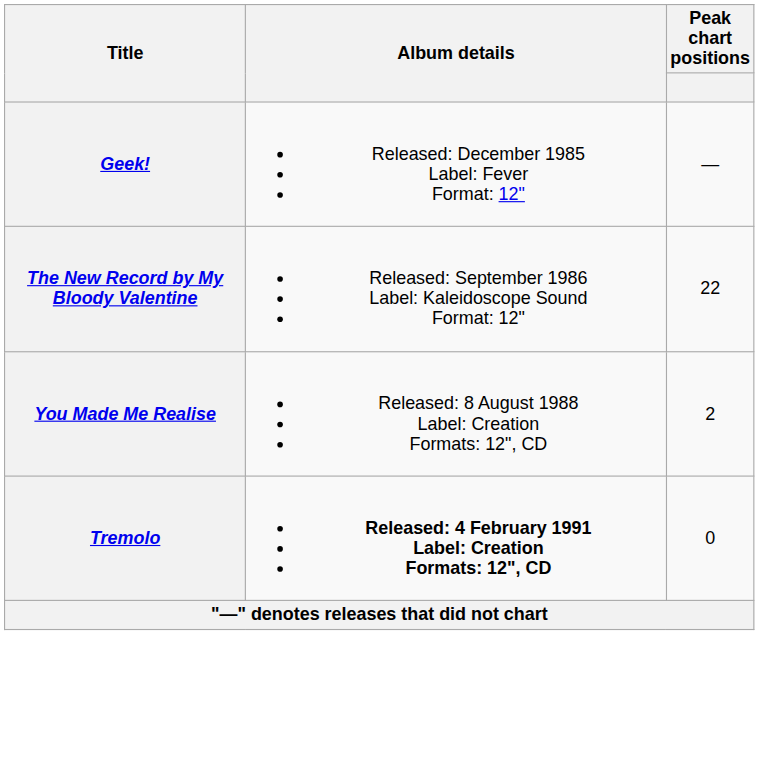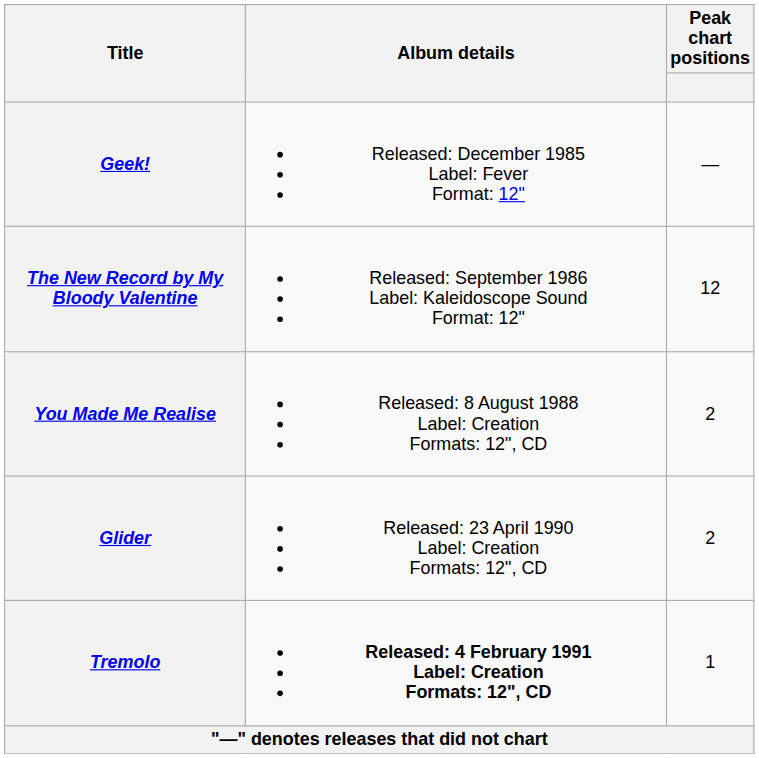 <table class="wikitable plainrowheaders" style="text-align:center">
 <tr>
 <th scope="col" rowspan="2" style="width:13em">Title</th>
 <th scope="col" rowspan="2" style="width:23em">Album details</th>
 <th scope="col" colspan="1">Peak chart positions</th>
 </tr>
 <tr>
 <th scope="col" style="width:4em"><br></th>
 </tr>
 <tr>
 <th scope="row"><em><a href='#'>Geek!</a></em></th>
 <td><br><ul><li>Released: December 1985 </li><li>Label: Fever </li><li>Format: <a href='#'>12"</a></li></ul></td>
 <td>—</td>
 </tr>
 <tr>
 <th scope="row"><em><a href='#'>The New Record by My Bloody Valentine</a></em></th>
 <td><br><ul><li>Released: September 1986 </li><li>Label: Kaleidoscope Sound </li><li>Format: 12"</li></ul></td>
-<td>22</td>
+<td>12</td>
 </tr>
 <tr>
 <th scope="row"><em><a href='#'>You Made Me Realise</a></em></th>
 <td><br><ul><li>Released: 8 August 1988 </li><li>Label: Creation </li><li>Formats: 12", CD</li></ul></td>
 <td>2</td>
 </tr>
 <tr>
+<th scope="row"><em><a href='#'>Glider</a></em></th>
+<td><br><ul><li>Released: 23 April 1990 </li><li>Label: Creation </li><li>Formats: 12", CD</li></ul></td>
+<td>2</td>
+</tr>
+<tr>
 <th scope="row"><em><a href='#'>Tremolo</a></em></th>
 <td><strong><br><ul><li>Released: 4 February 1991 </li><li>Label: Creation </li><li>Formats: 12", CD</li></ul></strong></td>
-<td>0</td>
+<td>1</td>
 </tr>
 <tr>
 <th scope="row" colspan="3" style="text-align:center">"—" denotes releases that did not chart</th>
 </tr>
 </table>
